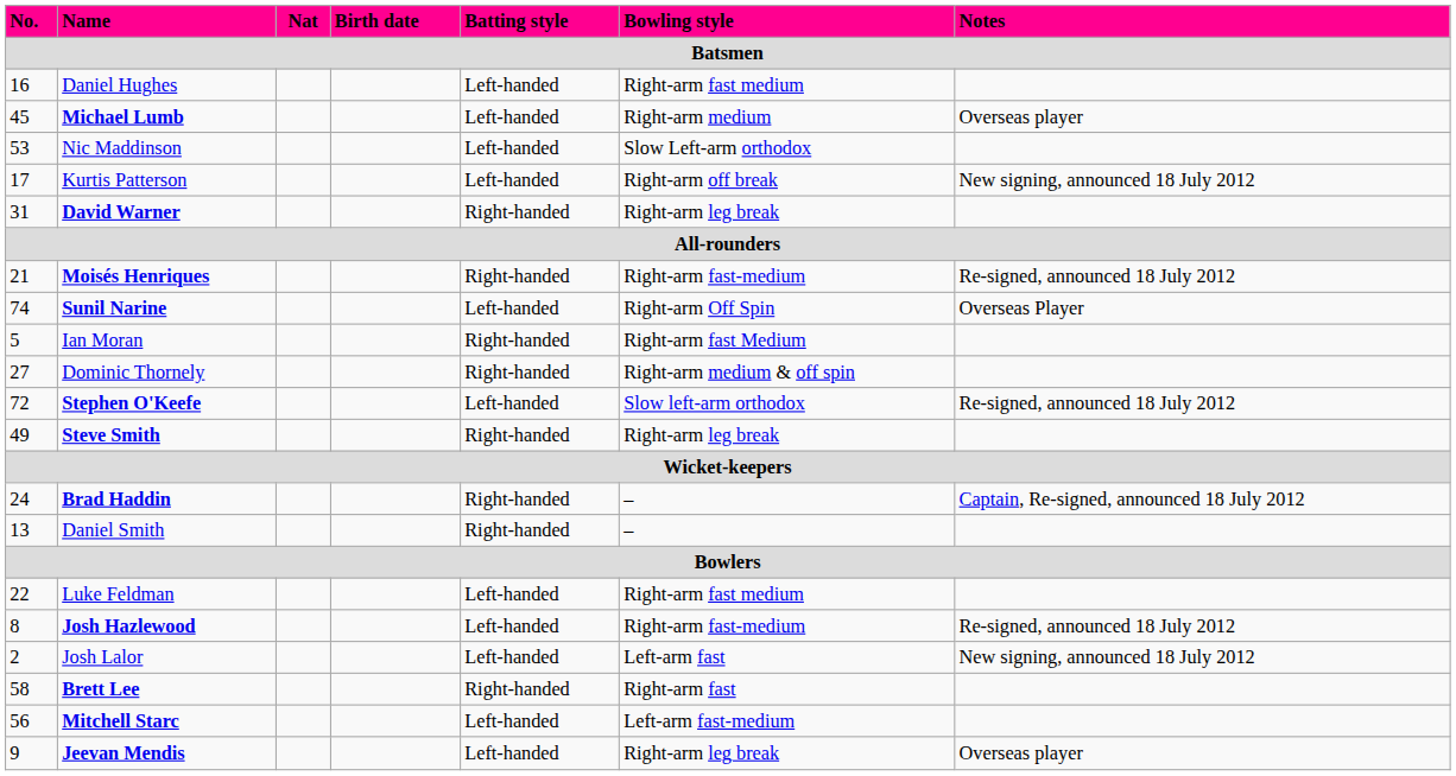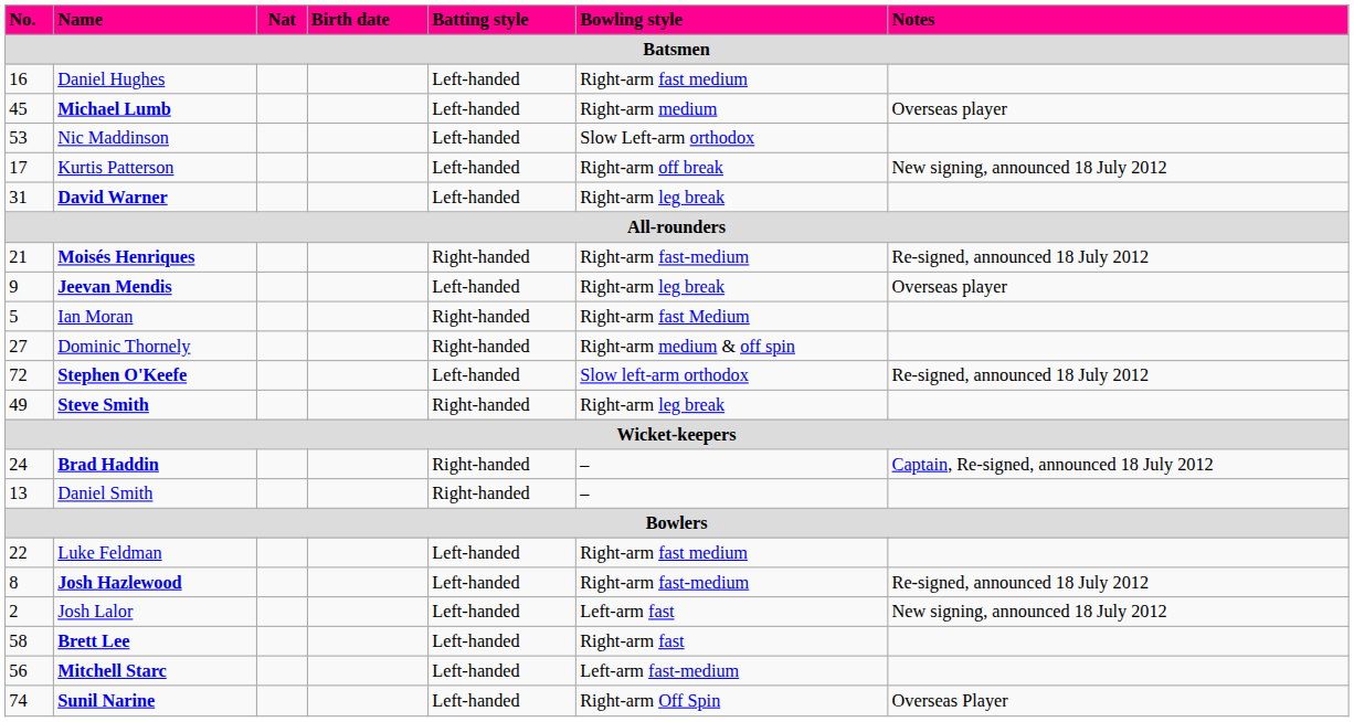 <table class="wikitable"  style="font-size:95%; width:90%;">
 <tr>
 <th style="background:#ff0090; color:black; text-align:left;">No.</th>
 <th style="background:#ff0090; color:black; text-align:left;">Name</th>
 <th style="background:#ff0090; color:black; text-align:center;">Nat</th>
 <th style="background:#ff0090; color:black; text-align:left;">Birth date</th>
 <th style="background:#ff0090; color:black; text-align:left;">Batting style</th>
 <th style="background:#ff0090; color:black; text-align:left;">Bowling style</th>
 <th style="background:#ff0090; color:black; text-align:left;">Notes</th>
 </tr>
 <tr>
 <th colspan="7"  style="background:#dcdcdc; text-align:centre;">Batsmen</th>
 </tr>
 <tr>
 <td>16</td>
 <td><a href='#'>Daniel Hughes</a></td>
 <td style="text-align:center"></td>
 <td></td>
 <td>Left-handed</td>
 <td>Right-arm <a href='#'>fast medium</a></td>
 <td></td>
 </tr>
 <tr>
 <td>45</td>
 <td><strong><a href='#'>Michael Lumb</a></strong></td>
 <td style="text-align:center"></td>
 <td></td>
 <td>Left-handed</td>
 <td>Right-arm <a href='#'>medium</a></td>
 <td>Overseas player</td>
 </tr>
 <tr>
 <td>53</td>
 <td><a href='#'>Nic Maddinson</a></td>
 <td style="text-align:center"></td>
 <td></td>
 <td>Left-handed</td>
 <td>Slow Left-arm <a href='#'>orthodox</a></td>
 <td></td>
 </tr>
 <tr>
 <td>17</td>
 <td><a href='#'>Kurtis Patterson</a></td>
 <td style="text-align:center"></td>
 <td></td>
 <td>Left-handed</td>
 <td>Right-arm <a href='#'>off break</a></td>
 <td>New signing, announced 18 July 2012</td>
 </tr>
 <tr>
 <td>31</td>
 <td><strong><a href='#'>David Warner</a></strong></td>
 <td style="text-align:center"></td>
 <td></td>
-<td>Right-handed</td>
+<td>Left-handed</td>
 <td>Right-arm <a href='#'>leg break</a></td>
 <td></td>
 </tr>
 <tr>
 <th colspan="7"  style="background:#dcdcdc; text-align:centre;">All-rounders</th>
 </tr>
 <tr>
 <td>21</td>
 <td><strong><a href='#'>Moisés Henriques</a></strong> </td>
 <td style="text-align:center"></td>
 <td></td>
 <td>Right-handed</td>
 <td>Right-arm <a href='#'>fast-medium</a></td>
 <td>Re-signed, announced 18 July 2012</td>
 </tr>
 <tr>
-<td>74</td>
-<td><strong><a href='#'>Sunil Narine</a></strong></td>
+<td>9</td>
+<td><strong><a href='#'>Jeevan Mendis</a></strong></td>
 <td style="text-align:center"></td>
 <td></td>
 <td>Left-handed</td>
-<td>Right-arm <a href='#'>Off Spin</a></td>
-<td>Overseas Player</td>
+<td>Right-arm <a href='#'>leg break</a></td>
+<td>Overseas player</td>
 </tr>
 <tr>
 <td>5</td>
 <td><a href='#'>Ian Moran</a></td>
 <td style="text-align:center"></td>
 <td></td>
 <td>Right-handed</td>
 <td>Right-arm <a href='#'>fast Medium</a></td>
 <td></td>
 </tr>
 <tr>
 <td>27</td>
 <td><a href='#'>Dominic Thornely</a></td>
 <td style="text-align:center"></td>
 <td></td>
 <td>Right-handed</td>
 <td>Right-arm <a href='#'>medium</a> & <a href='#'>off spin</a></td>
 <td></td>
 </tr>
 <tr>
 <td>72</td>
 <td><strong><a href='#'>Stephen O'Keefe</a></strong></td>
 <td style="text-align:center"></td>
 <td></td>
 <td>Left-handed</td>
 <td><a href='#'>Slow left-arm orthodox</a></td>
 <td>Re-signed, announced 18 July 2012</td>
 </tr>
 <tr>
 <td>49</td>
 <td><strong><a href='#'>Steve Smith</a></strong> </td>
 <td style="text-align:center"></td>
 <td></td>
 <td>Right-handed</td>
 <td>Right-arm <a href='#'>leg break</a></td>
 <td></td>
 </tr>
 <tr>
 <th colspan="7"  style="background:#dcdcdc; text-align:centre;">Wicket-keepers</th>
 </tr>
 <tr>
 <td>24</td>
 <td><strong><a href='#'>Brad Haddin</a></strong></td>
 <td style="text-align:center"></td>
 <td></td>
 <td>Right-handed</td>
 <td>–</td>
 <td><a href='#'>Captain</a>, Re-signed, announced 18 July 2012</td>
 </tr>
 <tr>
 <td>13</td>
 <td><a href='#'>Daniel Smith</a></td>
 <td style="text-align:center"></td>
 <td></td>
 <td>Right-handed</td>
 <td>–</td>
 <td></td>
 </tr>
 <tr>
 <th colspan="7"  style="background:#dcdcdc; text-align:centre;">Bowlers</th>
 </tr>
 <tr>
 <td>22</td>
 <td><a href='#'>Luke Feldman</a></td>
 <td style="text-align:center"></td>
 <td></td>
 <td>Left-handed</td>
 <td>Right-arm <a href='#'>fast medium</a></td>
 <td></td>
 </tr>
 <tr>
 <td>8</td>
 <td><strong><a href='#'>Josh Hazlewood</a></strong></td>
 <td style="text-align:center"></td>
 <td></td>
 <td>Left-handed</td>
 <td>Right-arm <a href='#'>fast-medium</a></td>
 <td>Re-signed, announced 18 July 2012</td>
 </tr>
 <tr>
 <td>2</td>
 <td><a href='#'>Josh Lalor</a></td>
 <td style="text-align:center"></td>
 <td></td>
 <td>Left-handed</td>
 <td>Left-arm <a href='#'>fast</a></td>
 <td>New signing, announced 18 July 2012</td>
 </tr>
 <tr>
 <td>58</td>
 <td><strong><a href='#'>Brett Lee</a></strong></td>
 <td style="text-align:center"></td>
 <td></td>
-<td>Right-handed</td>
+<td>Left-handed</td>
 <td>Right-arm <a href='#'>fast</a></td>
 <td></td>
 </tr>
 <tr>
 <td>56</td>
 <td><strong><a href='#'>Mitchell Starc</a></strong></td>
 <td style="text-align:center"></td>
 <td></td>
 <td>Left-handed</td>
 <td>Left-arm <a href='#'>fast-medium</a></td>
 <td></td>
 </tr>
 <tr>
-<td>9</td>
-<td><strong><a href='#'>Jeevan Mendis</a></strong></td>
+<td>74</td>
+<td><strong><a href='#'>Sunil Narine</a></strong></td>
 <td style="text-align:center"></td>
 <td></td>
 <td>Left-handed</td>
-<td>Right-arm <a href='#'>leg break</a></td>
-<td>Overseas player</td>
+<td>Right-arm <a href='#'>Off Spin</a></td>
+<td>Overseas Player</td>
 </tr>
 </table>
